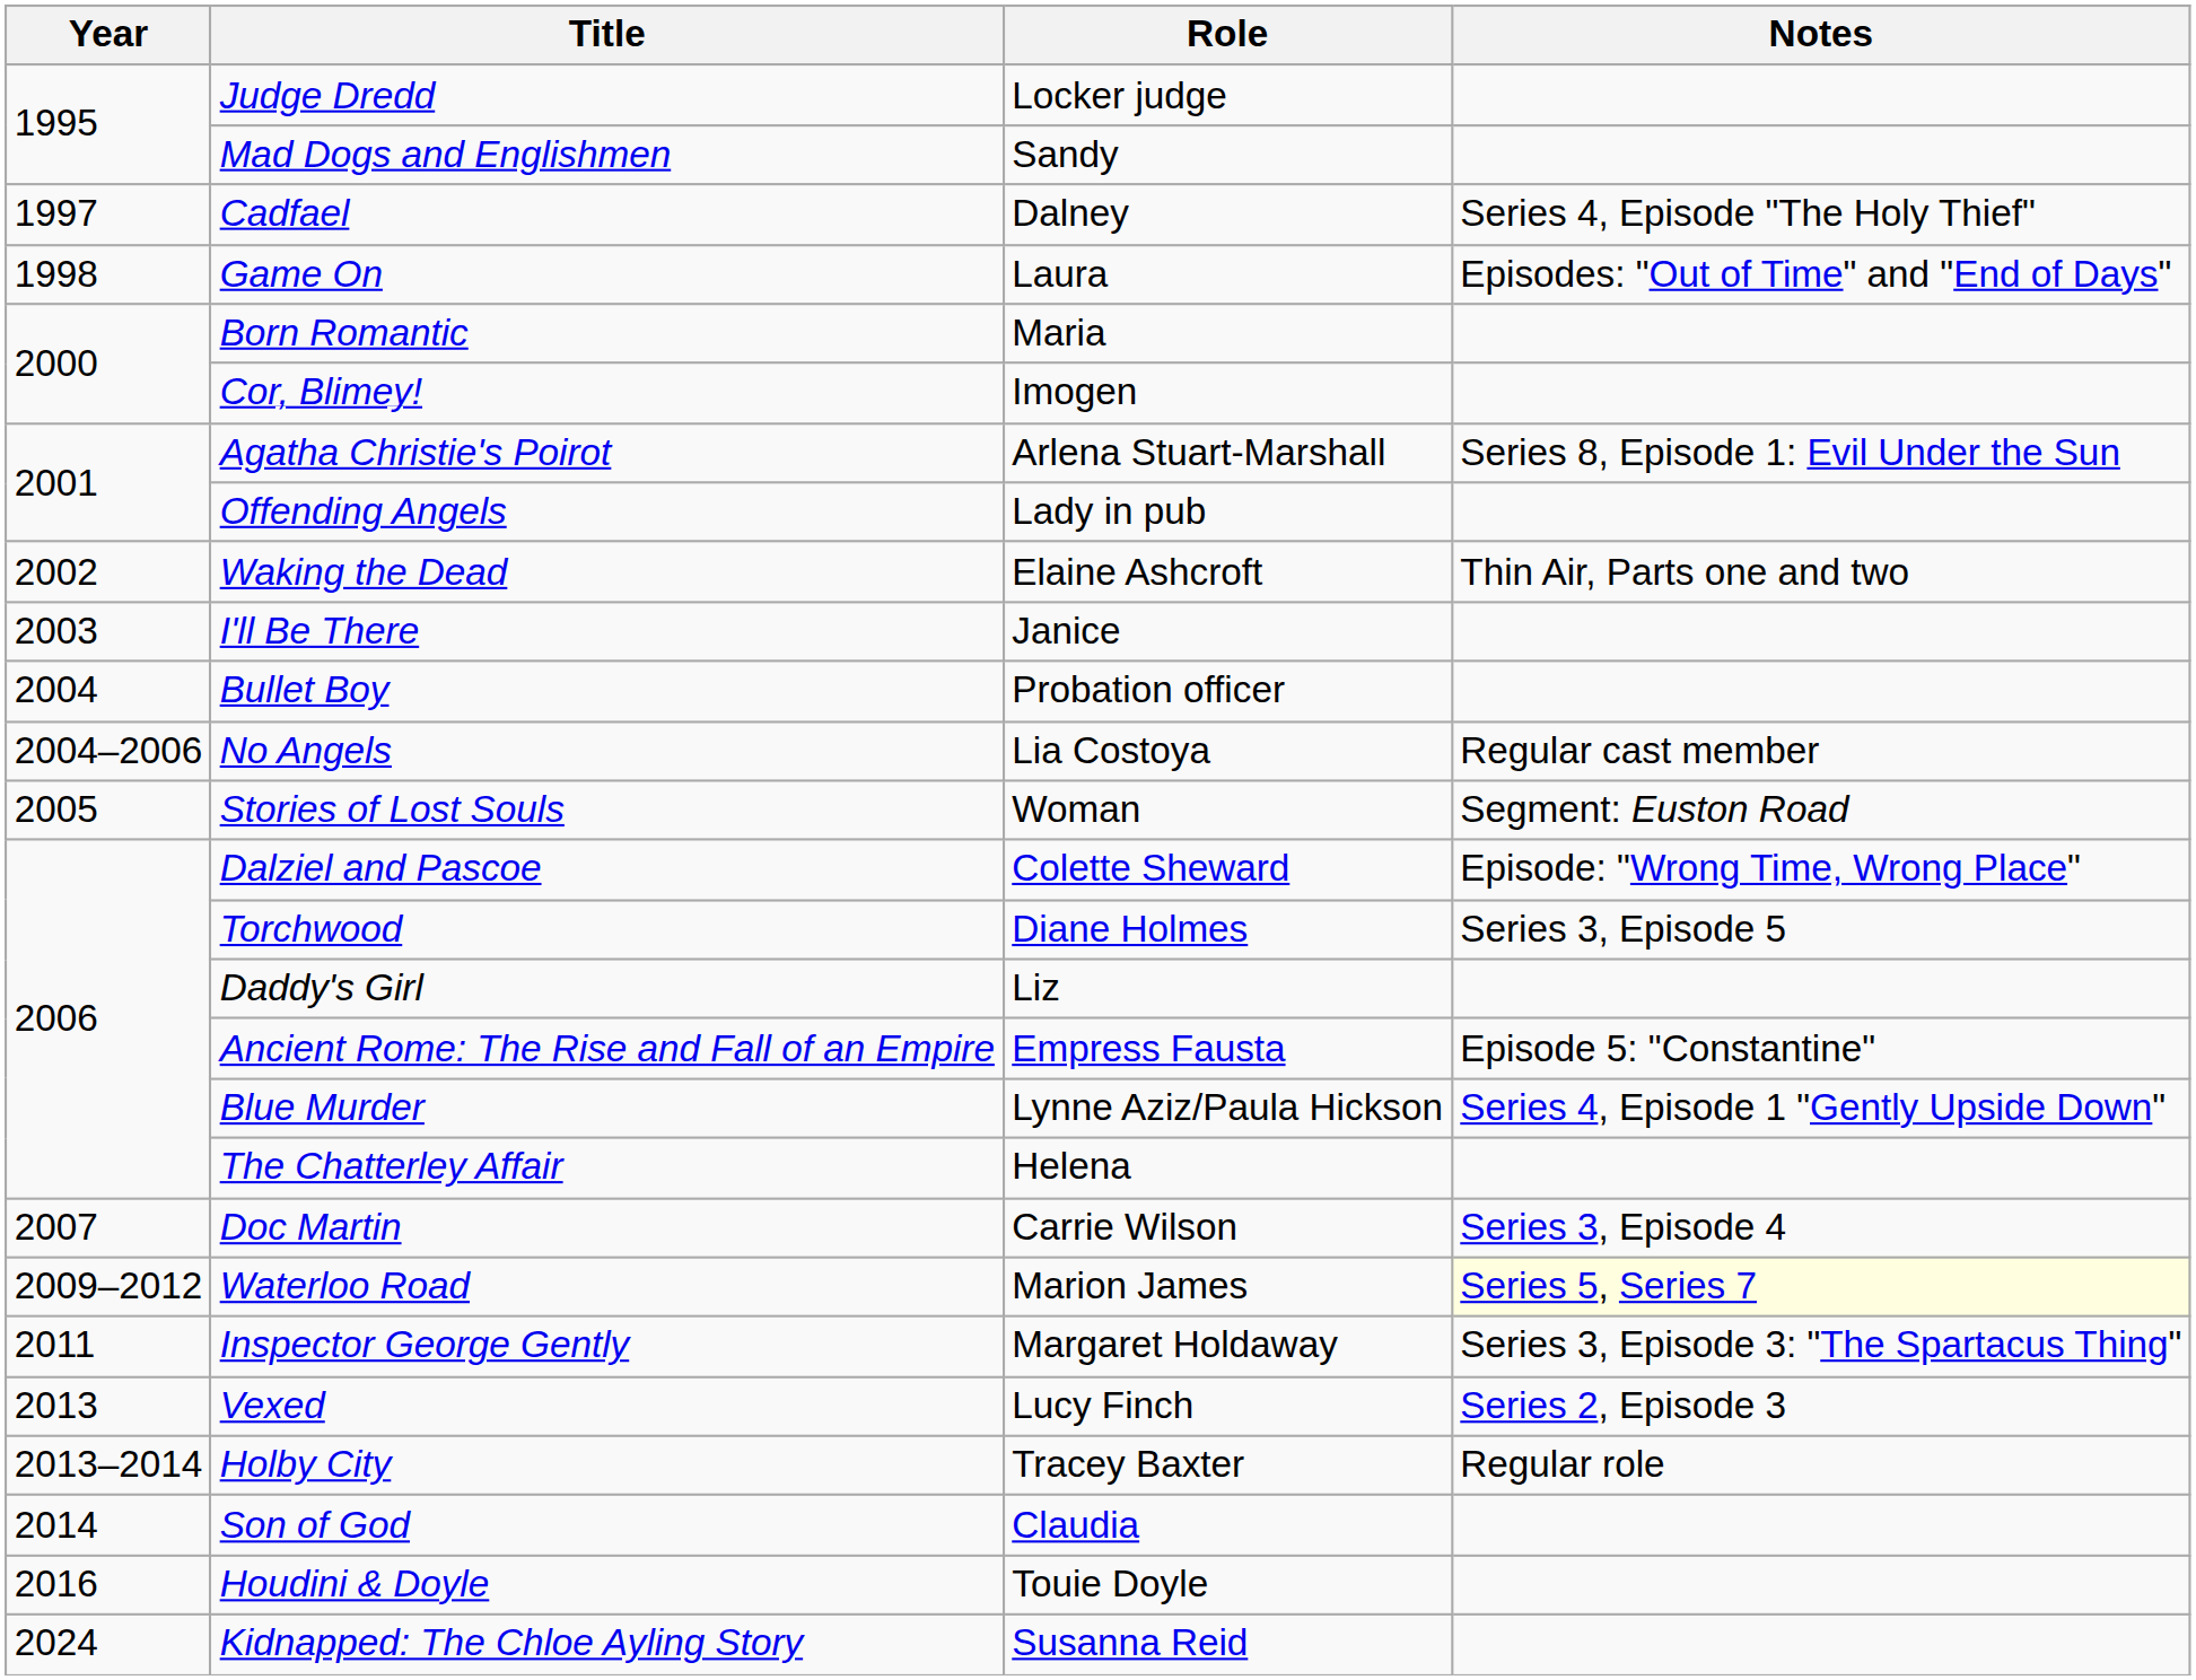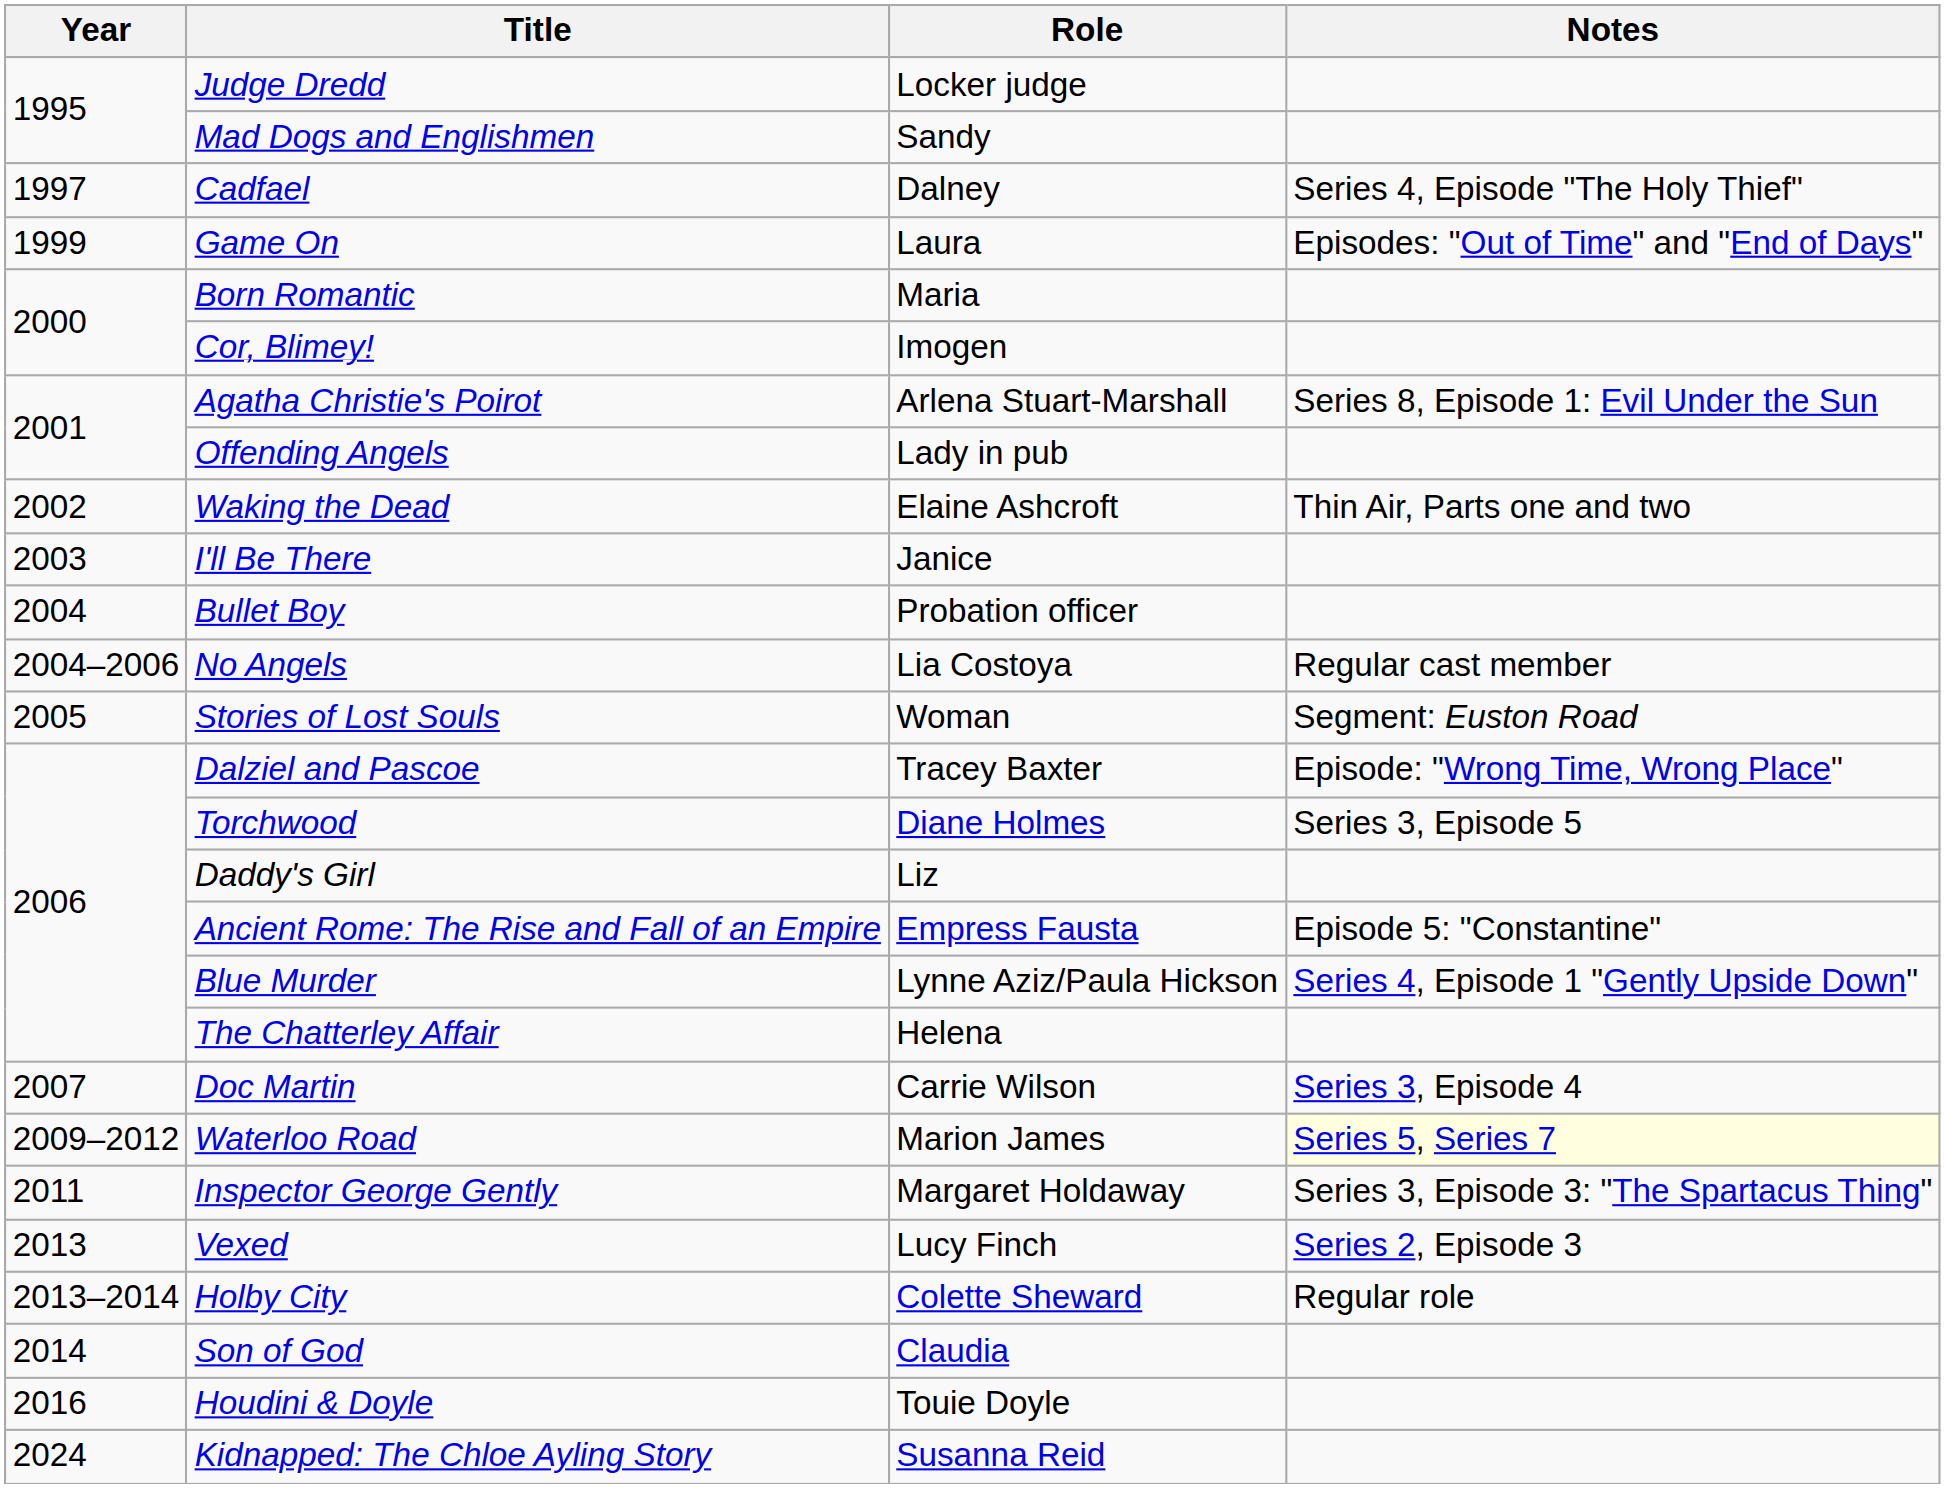 <table class="wikitable">
 <tr>
 <th>Year</th>
 <th>Title</th>
 <th>Role</th>
 <th>Notes</th>
 </tr>
 <tr>
 <td rowspan="2">1995</td>
 <td><em><a href='#'>Judge Dredd</a></em></td>
 <td>Locker judge</td>
 <td></td>
 </tr>
 <tr>
 <td><em><a href='#'>Mad Dogs and Englishmen</a></em></td>
 <td>Sandy</td>
 <td></td>
 </tr>
 <tr>
 <td>1997</td>
 <td><em><a href='#'>Cadfael</a></em></td>
 <td>Dalney</td>
 <td>Series 4, Episode "The Holy Thief"</td>
 </tr>
 <tr>
-<td>1998</td>
+<td>1999</td>
 <td><em><a href='#'>Game On</a></em></td>
 <td>Laura</td>
 <td>Episodes: "<a href='#'>Out of Time</a>" and "<a href='#'>End of Days</a>"</td>
 </tr>
 <tr>
 <td rowspan=2>2000</td>
 <td><em><a href='#'>Born Romantic</a></em></td>
 <td>Maria</td>
 <td></td>
 </tr>
 <tr>
 <td><em><a href='#'>Cor, Blimey!</a></em></td>
 <td>Imogen</td>
 <td></td>
 </tr>
 <tr>
 <td rowspan=2>2001</td>
 <td><em><a href='#'>Agatha Christie's Poirot</a></em></td>
 <td>Arlena Stuart-Marshall</td>
 <td>Series 8, Episode 1: <a href='#'>Evil Under the Sun</a></td>
 </tr>
 <tr>
 <td><em><a href='#'>Offending Angels</a></em></td>
 <td>Lady in pub</td>
 <td></td>
 </tr>
 <tr>
 <td>2002</td>
 <td><em><a href='#'>Waking the Dead</a></em></td>
 <td>Elaine Ashcroft</td>
 <td>Thin Air, Parts one and two</td>
 </tr>
 <tr>
 <td>2003</td>
 <td><em><a href='#'>I'll Be There</a></em></td>
 <td>Janice</td>
 <td></td>
 </tr>
 <tr>
 <td>2004</td>
 <td><em><a href='#'>Bullet Boy</a></em></td>
 <td>Probation officer</td>
 <td></td>
 </tr>
 <tr>
 <td>2004–2006</td>
 <td><em><a href='#'>No Angels</a></em></td>
 <td>Lia Costoya</td>
 <td>Regular cast member</td>
 </tr>
 <tr>
 <td>2005</td>
 <td><em><a href='#'>Stories of Lost Souls</a></em></td>
 <td>Woman</td>
 <td>Segment: <em>Euston Road</em></td>
 </tr>
 <tr>
 <td rowspan=6>2006</td>
 <td><em><a href='#'>Dalziel and Pascoe</a></em></td>
-<td><a href='#'>Colette Sheward</a></td>
+<td>Tracey Baxter</td>
 <td>Episode: "<a href='#'>Wrong Time, Wrong Place</a>"</td>
 </tr>
 <tr>
 <td><em><a href='#'>Torchwood</a></em></td>
 <td><a href='#'>Diane Holmes</a></td>
 <td>Series 3, Episode 5</td>
 </tr>
 <tr>
 <td><em>Daddy's Girl</em></td>
 <td>Liz</td>
 <td></td>
 </tr>
 <tr>
 <td><em><a href='#'>Ancient Rome: The Rise and Fall of an Empire</a></em></td>
 <td><a href='#'>Empress Fausta</a></td>
 <td>Episode 5: "Constantine"</td>
 </tr>
 <tr>
 <td><em><a href='#'>Blue Murder</a></em></td>
 <td>Lynne Aziz/Paula Hickson</td>
 <td><a href='#'>Series 4</a>, Episode 1 "<a href='#'>Gently Upside Down</a>"</td>
 </tr>
 <tr>
 <td><em><a href='#'>The Chatterley Affair</a></em></td>
 <td>Helena</td>
 <td></td>
 </tr>
 <tr>
 <td>2007</td>
 <td><em><a href='#'>Doc Martin</a></em></td>
 <td>Carrie Wilson</td>
 <td><a href='#'>Series 3</a>, Episode 4</td>
 </tr>
 <tr>
 <td>2009–2012</td>
 <td><em><a href='#'>Waterloo Road</a></em></td>
 <td>Marion James</td>
 <td style="background: lightyellow;"><a href='#'>Series 5</a>, <a href='#'>Series 7</a></td>
 </tr>
 <tr>
 <td>2011</td>
 <td><em><a href='#'>Inspector George Gently</a></em></td>
 <td>Margaret Holdaway</td>
 <td>Series 3, Episode 3: "<a href='#'>The Spartacus Thing</a>"</td>
 </tr>
 <tr>
 <td>2013</td>
 <td><em><a href='#'>Vexed</a></em></td>
 <td>Lucy Finch</td>
 <td><a href='#'>Series 2</a>, Episode 3</td>
 </tr>
 <tr>
 <td>2013–2014</td>
 <td><em><a href='#'>Holby City</a></em></td>
-<td>Tracey Baxter</td>
+<td><a href='#'>Colette Sheward</a></td>
 <td>Regular role</td>
 </tr>
 <tr>
 <td>2014</td>
 <td><em><a href='#'>Son of God</a></em></td>
 <td><a href='#'>Claudia</a></td>
 </tr>
 <tr>
 <td>2016</td>
 <td><em><a href='#'>Houdini & Doyle</a></em></td>
 <td>Touie Doyle</td>
 <td></td>
 </tr>
 <tr>
 <td>2024</td>
 <td><em><a href='#'>Kidnapped: The Chloe Ayling Story</a></em></td>
 <td><a href='#'>Susanna Reid</a></td>
 <td></td>
 </tr>
 </table>
